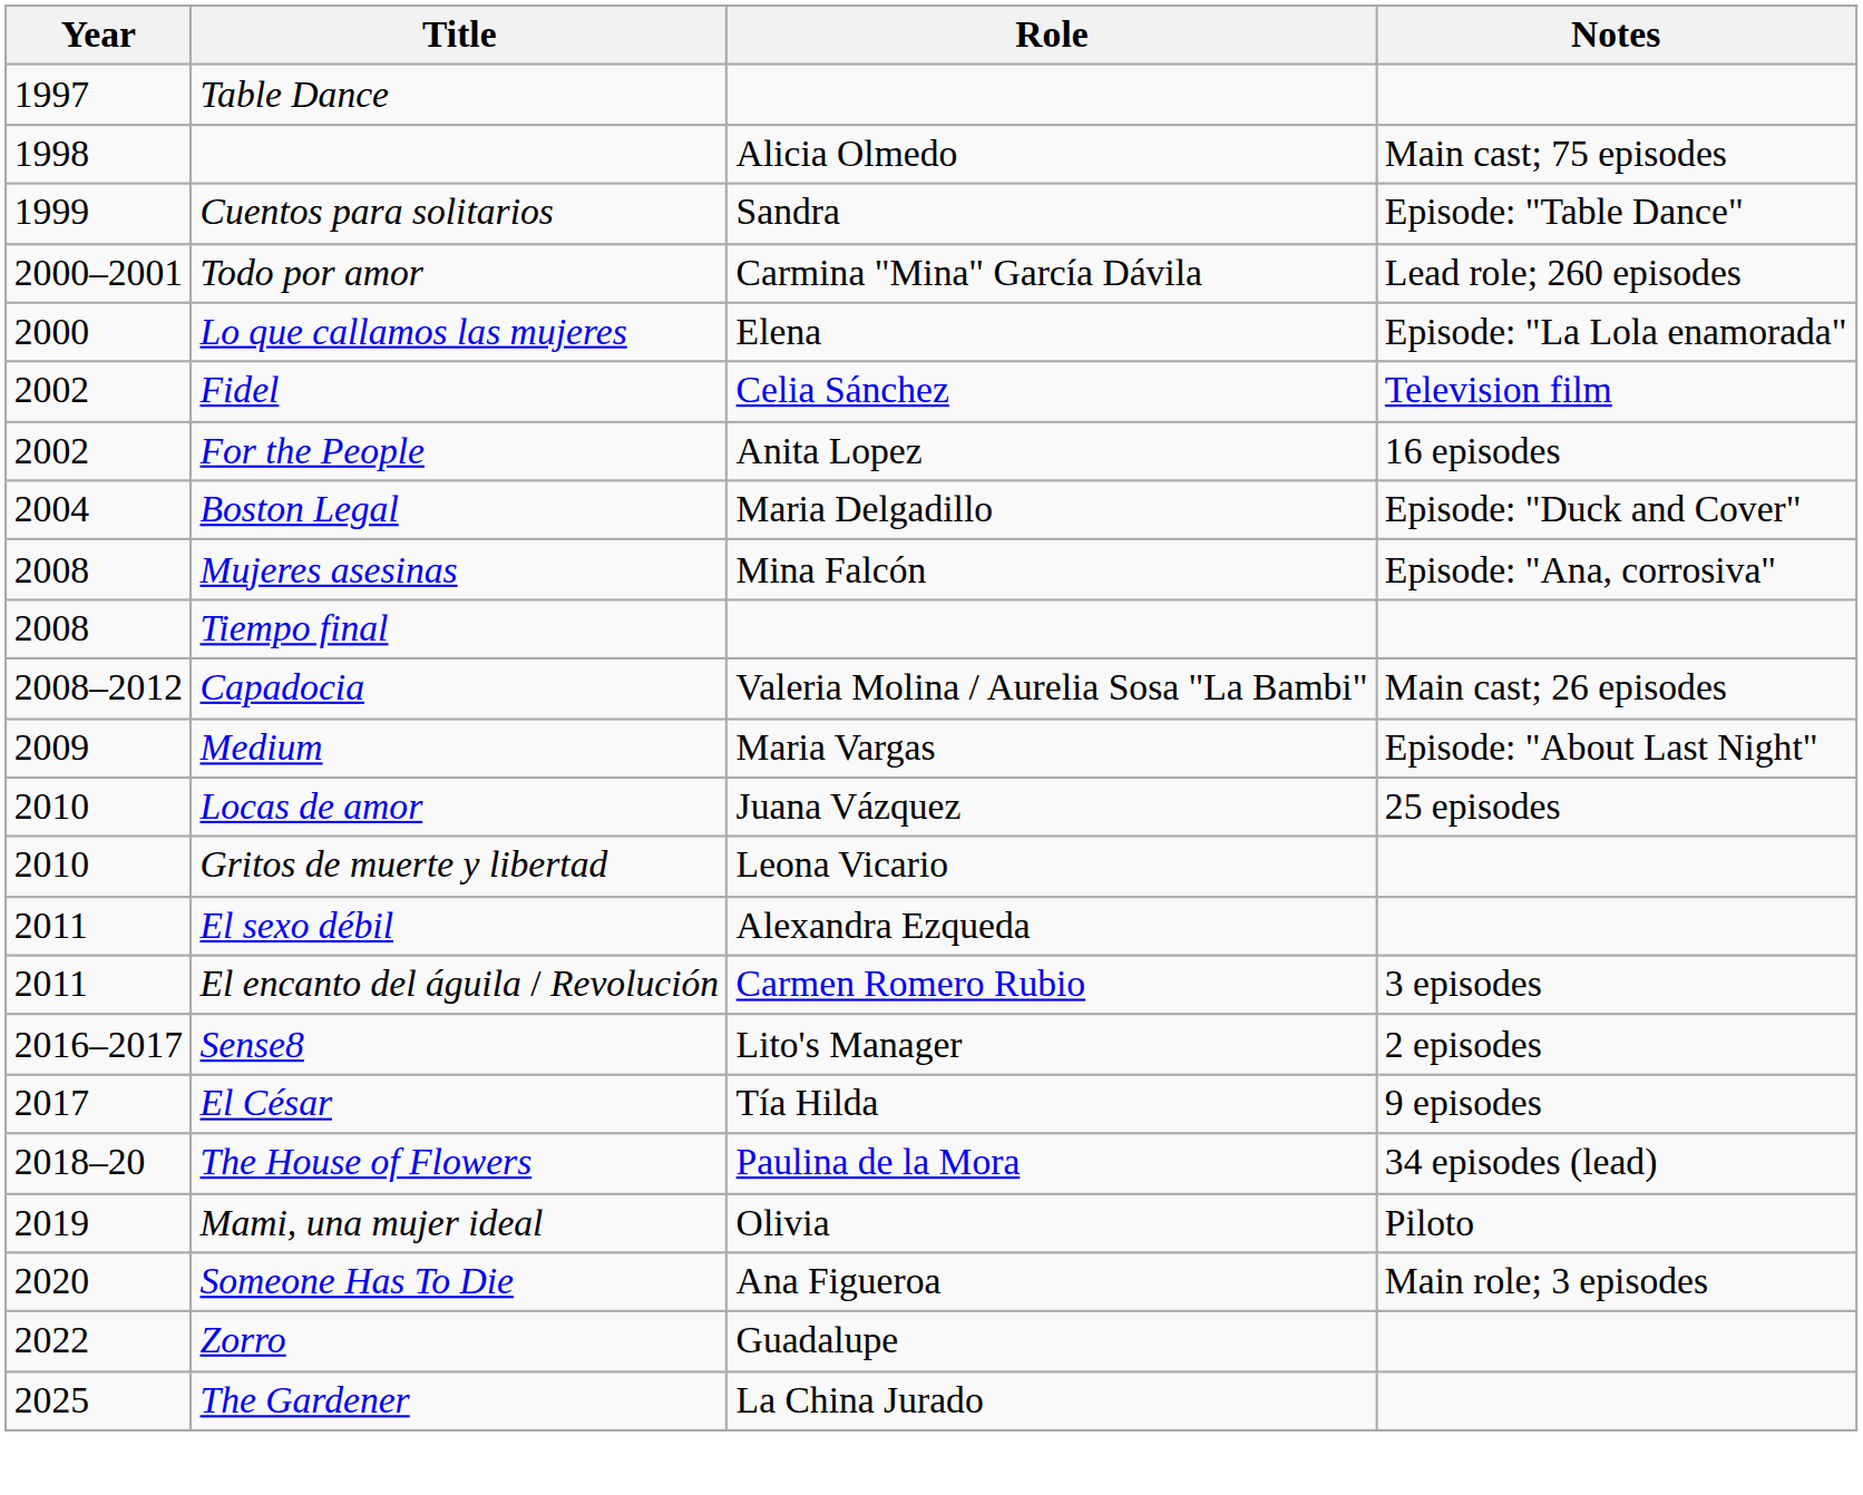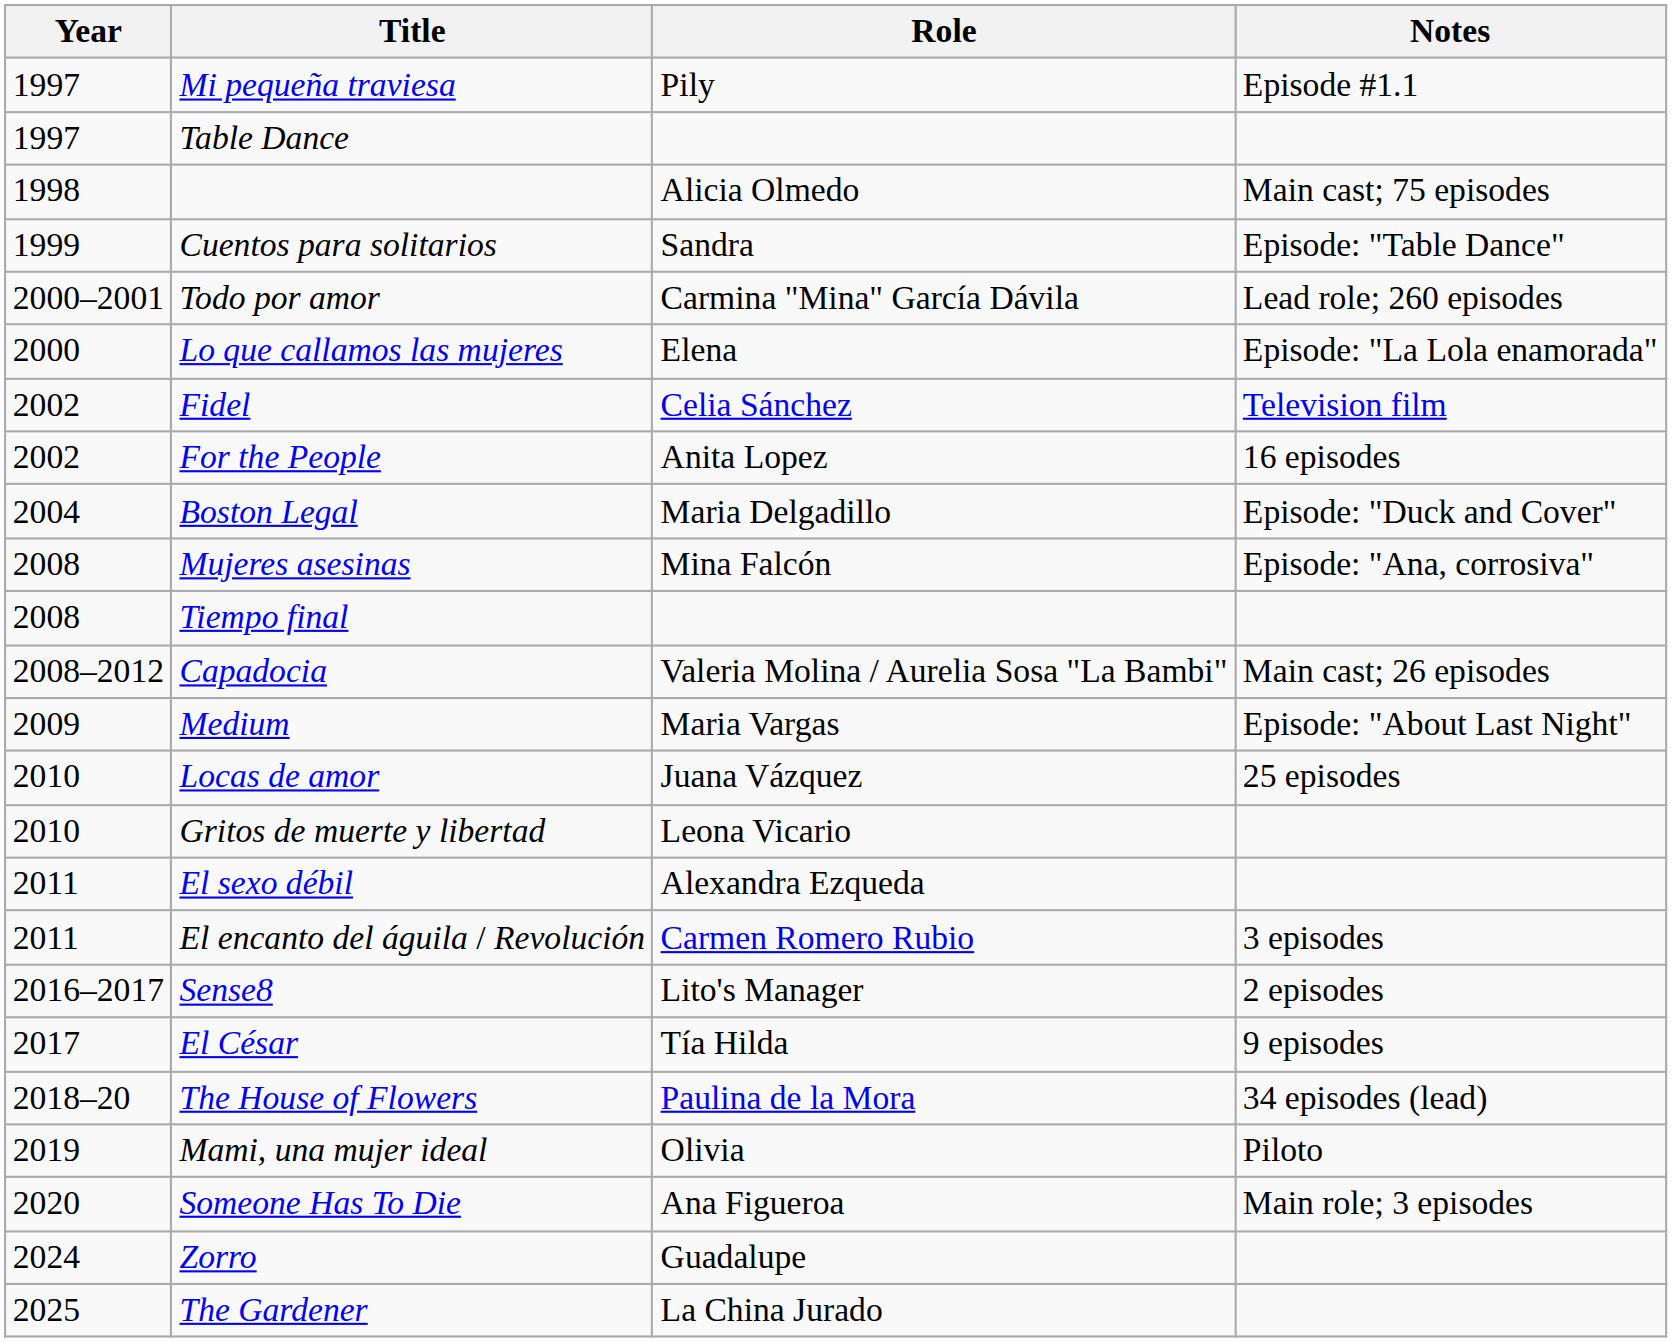 <table class="wikitable sortable">
 <tr>
 <th>Year</th>
 <th>Title</th>
 <th>Role</th>
 <th>Notes</th>
+</tr>
+<tr>
+<td>1997</td>
+<td><em><a href='#'>Mi pequeña traviesa</a></em></td>
+<td>Pily</td>
+<td> Episode #1.1</td>
 </tr>
 <tr>
 <td>1997</td>
 <td><em>Table Dance</em></td>
 <td></td>
 <td></td>
 </tr>
 <tr>
 <td>1998</td>
 <td><em></em></td>
 <td>Alicia Olmedo</td>
 <td> Main cast; 75 episodes</td>
 </tr>
 <tr>
 <td>1999</td>
 <td><em>Cuentos para solitarios</em></td>
 <td>Sandra</td>
 <td> Episode: "Table Dance"</td>
 </tr>
 <tr>
 <td>2000–2001</td>
 <td><em>Todo por amor</em></td>
 <td>Carmina "Mina" García Dávila</td>
 <td> Lead role; 260 episodes</td>
 </tr>
 <tr>
 <td>2000</td>
 <td><em><a href='#'>Lo que callamos las mujeres</a></em></td>
 <td>Elena</td>
 <td> Episode: "La Lola enamorada"</td>
 </tr>
 <tr>
 <td>2002</td>
 <td><em><a href='#'>Fidel</a></em></td>
 <td><a href='#'>Celia Sánchez</a></td>
 <td> <a href='#'>Television film</a></td>
 </tr>
 <tr>
 <td>2002</td>
 <td><em><a href='#'>For the People</a></em></td>
 <td>Anita Lopez</td>
 <td> 16 episodes</td>
 </tr>
 <tr>
 <td>2004</td>
 <td><em><a href='#'>Boston Legal</a></em></td>
 <td>Maria Delgadillo</td>
 <td> Episode: "Duck and Cover"</td>
 </tr>
 <tr>
 <td>2008</td>
 <td><em><a href='#'>Mujeres asesinas</a></em></td>
 <td>Mina Falcón</td>
 <td> Episode: "Ana, corrosiva"</td>
 </tr>
 <tr>
 <td>2008</td>
 <td><em><a href='#'>Tiempo final</a></em></td>
 <td></td>
 <td></td>
 </tr>
 <tr>
 <td>2008–2012</td>
 <td><em><a href='#'>Capadocia</a></em></td>
 <td>Valeria Molina / Aurelia Sosa "La Bambi"</td>
 <td> Main cast; 26 episodes</td>
 </tr>
 <tr>
 <td>2009</td>
 <td><em><a href='#'>Medium</a></em></td>
 <td>Maria Vargas</td>
 <td> Episode: "About Last Night"</td>
 </tr>
 <tr>
 <td>2010</td>
 <td><em><a href='#'>Locas de amor</a></em></td>
 <td>Juana Vázquez</td>
 <td> 25 episodes</td>
 </tr>
 <tr>
 <td>2010</td>
 <td><em>Gritos de muerte y libertad</em></td>
 <td>Leona Vicario</td>
 <td></td>
 </tr>
 <tr>
 <td>2011</td>
 <td><em><a href='#'>El sexo débil</a></em></td>
 <td>Alexandra Ezqueda</td>
 <td></td>
 </tr>
 <tr>
 <td>2011</td>
 <td><em>El encanto del águila</em> / <em>Revolución</em></td>
 <td><a href='#'>Carmen Romero Rubio</a></td>
 <td> 3 episodes</td>
 </tr>
 <tr>
 <td>2016–2017</td>
 <td><em><a href='#'>Sense8</a></em></td>
 <td>Lito's Manager</td>
 <td> 2 episodes</td>
 </tr>
 <tr>
 <td>2017</td>
 <td><em><a href='#'>El César</a></em></td>
 <td>Tía Hilda</td>
 <td> 9 episodes</td>
 </tr>
 <tr>
 <td>2018–20</td>
 <td><em><a href='#'>The House of Flowers</a></em></td>
 <td><a href='#'>Paulina de la Mora</a></td>
 <td> 34 episodes (lead)</td>
 </tr>
 <tr>
 <td>2019</td>
 <td><em>Mami, una mujer ideal</em></td>
 <td>Olivia</td>
 <td>Piloto </td>
 </tr>
 <tr>
 <td>2020</td>
 <td><em><a href='#'>Someone Has To Die</a></em></td>
 <td>Ana Figueroa</td>
 <td>Main role; 3 episodes</td>
 </tr>
 <tr>
-<td>2022</td>
+<td>2024</td>
 <td><em><a href='#'>Zorro</a></em></td>
 <td>Guadalupe</td>
 <td></td>
 </tr>
 <tr>
 <td>2025</td>
 <td><em><a href='#'>The Gardener</a></em></td>
 <td>La China Jurado</td>
 <td></td>
 </tr>
 </table>
